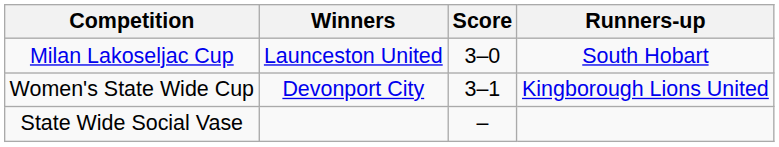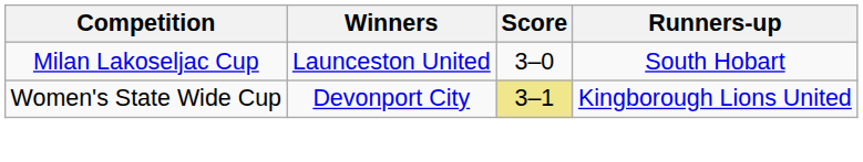 <table class="wikitable" style="text-align:center">
 <tr>
 <th>Competition</th>
 <th>Winners</th>
 <th>Score</th>
 <th>Runners-up</th>
 </tr>
 <tr>
 <td><a href='#'>Milan Lakoseljac Cup</a></td>
 <td><a href='#'>Launceston United</a></td>
 <td>3–0</td>
 <td><a href='#'>South Hobart</a></td>
 </tr>
 <tr>
 <td>Women's State Wide Cup</td>
 <td><a href='#'>Devonport City</a></td>
-<td>3–1</td>
+<td style="background: khaki;">3–1</td>
 <td><a href='#'>Kingborough Lions United</a></td>
 </tr>
-<tr>
-<td>State Wide Social Vase</td>
-<td></td>
-<td>–</td>
-<td></td>
-</tr>
 </table>
